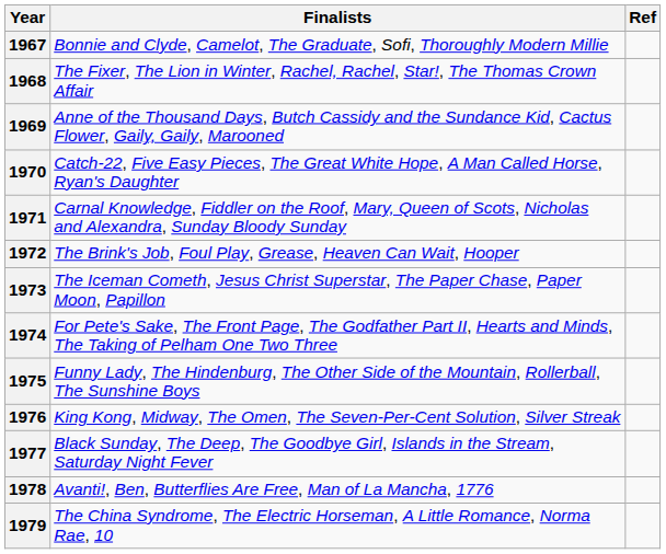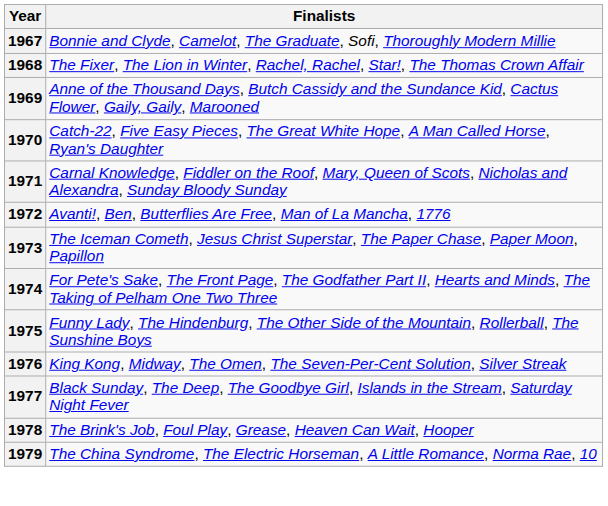 <table class="wikitable" style="width:100%">
 <tr bgcolor="#bebebe">
 <th width="5%">Year</th>
 <th width="95%">Finalists</th>
-<th>Ref</th>
 </tr>
 <tr>
 <th>1967</th>
 <td><em><a href='#'>Bonnie and Clyde</a></em>, <em><a href='#'>Camelot</a></em>, <em><a href='#'>The Graduate</a></em>, <em>Sofi</em>, <em><a href='#'>Thoroughly Modern Millie</a></em></td>
-<td></td>
 </tr>
 <tr>
 <th>1968</th>
 <td><em><a href='#'>The Fixer</a></em>, <em><a href='#'>The Lion in Winter</a></em>, <em><a href='#'>Rachel, Rachel</a></em>, <em><a href='#'>Star!</a></em>, <em><a href='#'>The Thomas Crown Affair</a></em></td>
-<td></td>
 </tr>
 <tr>
 <th>1969</th>
 <td><em><a href='#'>Anne of the Thousand Days</a></em>, <em><a href='#'>Butch Cassidy and the Sundance Kid</a></em>, <em><a href='#'>Cactus Flower</a></em>, <em><a href='#'>Gaily, Gaily</a></em>, <em><a href='#'>Marooned</a></em></td>
-<td></td>
 </tr>
 <tr>
 <th>1970</th>
 <td><em><a href='#'>Catch-22</a></em>, <em><a href='#'>Five Easy Pieces</a></em>, <em><a href='#'>The Great White Hope</a></em>, <em><a href='#'>A Man Called Horse</a></em>, <em><a href='#'>Ryan's Daughter</a></em></td>
-<td></td>
 </tr>
 <tr>
 <th>1971</th>
 <td><em><a href='#'>Carnal Knowledge</a></em>, <em><a href='#'>Fiddler on the Roof</a></em>, <em><a href='#'>Mary, Queen of Scots</a></em>, <em><a href='#'>Nicholas and Alexandra</a></em>, <em><a href='#'>Sunday Bloody Sunday</a></em></td>
-<td></td>
 </tr>
 <tr>
 <th>1972</th>
-<td><em><a href='#'>The Brink's Job</a></em>, <em><a href='#'>Foul Play</a></em>, <em><a href='#'>Grease</a></em>,  <em><a href='#'>Heaven Can Wait</a></em>, <em><a href='#'>Hooper</a></em></td>
-<td></td>
+<td><em><a href='#'>Avanti!</a></em>, <em><a href='#'>Ben</a></em>, <em><a href='#'>Butterflies Are Free</a></em>, <em><a href='#'>Man of La Mancha</a></em>, <em><a href='#'>1776</a></em></td>
 </tr>
 <tr>
 <th>1973</th>
 <td><em><a href='#'>The Iceman Cometh</a></em>, <em><a href='#'>Jesus Christ Superstar</a></em>, <em><a href='#'>The Paper Chase</a></em>, <em><a href='#'>Paper Moon</a></em>, <em><a href='#'>Papillon</a></em></td>
-<td></td>
 </tr>
 <tr>
 <th>1974</th>
 <td><em><a href='#'>For Pete's Sake</a></em>, <em><a href='#'>The Front Page</a></em>, <em><a href='#'>The Godfather Part II</a></em>, <em><a href='#'>Hearts and Minds</a></em>, <em><a href='#'>The Taking of Pelham One Two Three</a></em></td>
-<td></td>
 </tr>
 <tr>
 <th>1975</th>
 <td><em><a href='#'>Funny Lady</a></em>, <em><a href='#'>The Hindenburg</a></em>, <em><a href='#'>The Other Side of the Mountain</a></em>, <em><a href='#'>Rollerball</a></em>, <em><a href='#'>The Sunshine Boys</a></em></td>
-<td></td>
 </tr>
 <tr>
 <th>1976</th>
 <td><em><a href='#'>King Kong</a></em>, <em><a href='#'>Midway</a></em>, <em><a href='#'>The Omen</a></em>, <em><a href='#'>The Seven-Per-Cent Solution</a></em>, <em><a href='#'>Silver Streak</a></em></td>
-<td></td>
 </tr>
 <tr>
 <th>1977</th>
 <td><em><a href='#'>Black Sunday</a></em>, <em><a href='#'>The Deep</a></em>, <em><a href='#'>The Goodbye Girl</a></em>, <em><a href='#'>Islands in the Stream</a></em>, <em><a href='#'>Saturday Night Fever</a></em></td>
-<td></td>
 </tr>
 <tr>
 <th>1978</th>
-<td><em><a href='#'>Avanti!</a></em>, <em><a href='#'>Ben</a></em>, <em><a href='#'>Butterflies Are Free</a></em>, <em><a href='#'>Man of La Mancha</a></em>, <em><a href='#'>1776</a></em></td>
-<td></td>
+<td><em><a href='#'>The Brink's Job</a></em>, <em><a href='#'>Foul Play</a></em>, <em><a href='#'>Grease</a></em>,  <em><a href='#'>Heaven Can Wait</a></em>, <em><a href='#'>Hooper</a></em></td>
 </tr>
 <tr>
 <th>1979</th>
 <td><em><a href='#'>The China Syndrome</a></em>, <em><a href='#'>The Electric Horseman</a></em>, <em><a href='#'>A Little Romance</a></em>, <em><a href='#'>Norma Rae</a></em>, <em><a href='#'>10</a></em></td>
-<td></td>
 </tr>
 </table>
